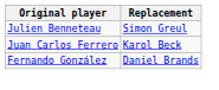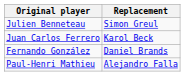 <table class="wikitable sortable">
 <tr>
 <th>Original player</th>
 <th>Replacement</th>
 </tr>
 <tr>
 <td> <a href='#'>Julien Benneteau</a></td>
 <td> <a href='#'>Simon Greul</a></td>
 </tr>
 <tr>
 <td> <a href='#'>Juan Carlos Ferrero</a></td>
 <td> <a href='#'>Karol Beck</a></td>
 </tr>
 <tr>
 <td> <a href='#'>Fernando González</a></td>
 <td> <a href='#'>Daniel Brands</a></td>
 </tr>
+<tr>
+<td> <a href='#'>Paul-Henri Mathieu</a></td>
+<td> <a href='#'>Alejandro Falla</a></td>
+</tr>
 </table>
